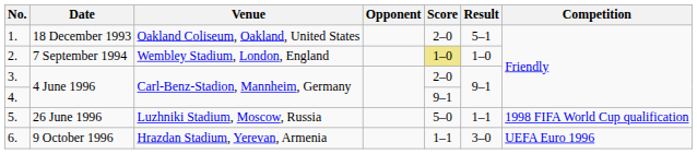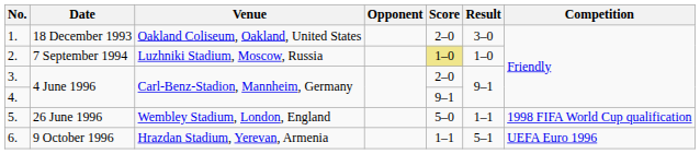 <table class="wikitable">
 <tr>
 <th>No.</th>
 <th>Date</th>
 <th>Venue</th>
 <th>Opponent</th>
 <th>Score</th>
 <th>Result</th>
 <th>Competition</th>
 </tr>
 <tr>
 <td>1.</td>
 <td>18 December 1993</td>
 <td><a href='#'>Oakland Coliseum</a>, <a href='#'>Oakland</a>, United States</td>
 <td></td>
 <td align=center>2–0</td>
-<td align="center">5–1</td>
+<td align="center">3–0</td>
 <td rowspan=4><a href='#'>Friendly</a></td>
 </tr>
 <tr>
 <td>2.</td>
 <td>7 September 1994</td>
-<td><a href='#'>Wembley Stadium</a>, <a href='#'>London</a>, England</td>
+<td><a href='#'>Luzhniki Stadium</a>, <a href='#'>Moscow</a>, Russia</td>
 <td></td>
 <td align=center style="background: khaki;">1–0</td>
 <td align="center">1–0</td>
 </tr>
 <tr>
 <td>3.</td>
 <td rowspan=2>4 June 1996</td>
 <td rowspan=2><a href='#'>Carl-Benz-Stadion</a>, <a href='#'>Mannheim</a>, Germany</td>
 <td rowspan=2></td>
 <td align=center>2–0</td>
 <td align="center" rowspan=2>9–1</td>
 </tr>
 <tr>
 <td>4.</td>
 <td align=center>9–1</td>
 </tr>
 <tr>
 <td>5.</td>
 <td>26 June 1996</td>
-<td><a href='#'>Luzhniki Stadium</a>, <a href='#'>Moscow</a>, Russia</td>
+<td><a href='#'>Wembley Stadium</a>, <a href='#'>London</a>, England</td>
 <td></td>
 <td align=center>5–0</td>
 <td align="center">1–1</td>
 <td><a href='#'>1998 FIFA World Cup qualification</a></td>
 </tr>
 <tr>
 <td>6.</td>
 <td>9 October 1996</td>
 <td><a href='#'>Hrazdan Stadium</a>, <a href='#'>Yerevan</a>, Armenia</td>
 <td></td>
 <td align=center>1–1</td>
-<td align="center">3–0</td>
+<td align="center">5–1</td>
 <td><a href='#'>UEFA Euro 1996</a></td>
 </tr>
 </table>
